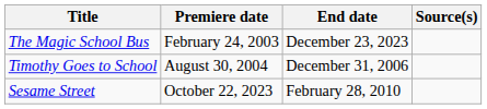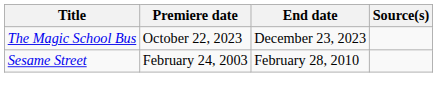 <table class="wikitable sortable">
 <tr>
 <th>Title</th>
 <th>Premiere date</th>
 <th>End date</th>
 <th>Source(s)</th>
 </tr>
 <tr>
 <td><em><a href='#'>The Magic School Bus</a></em></td>
-<td>February 24, 2003</td>
+<td>October 22, 2023</td>
 <td>December 23, 2023</td>
 <td></td>
 </tr>
 <tr>
-<td><em><a href='#'>Timothy Goes to School</a></em></td>
-<td>August 30, 2004</td>
-<td>December 31, 2006</td>
-<td></td>
-</tr>
-<tr>
 <td><em><a href='#'>Sesame Street</a></em></td>
-<td>October 22, 2023</td>
+<td>February 24, 2003</td>
 <td>February 28, 2010</td>
 <td></td>
 </tr>
 </table>
